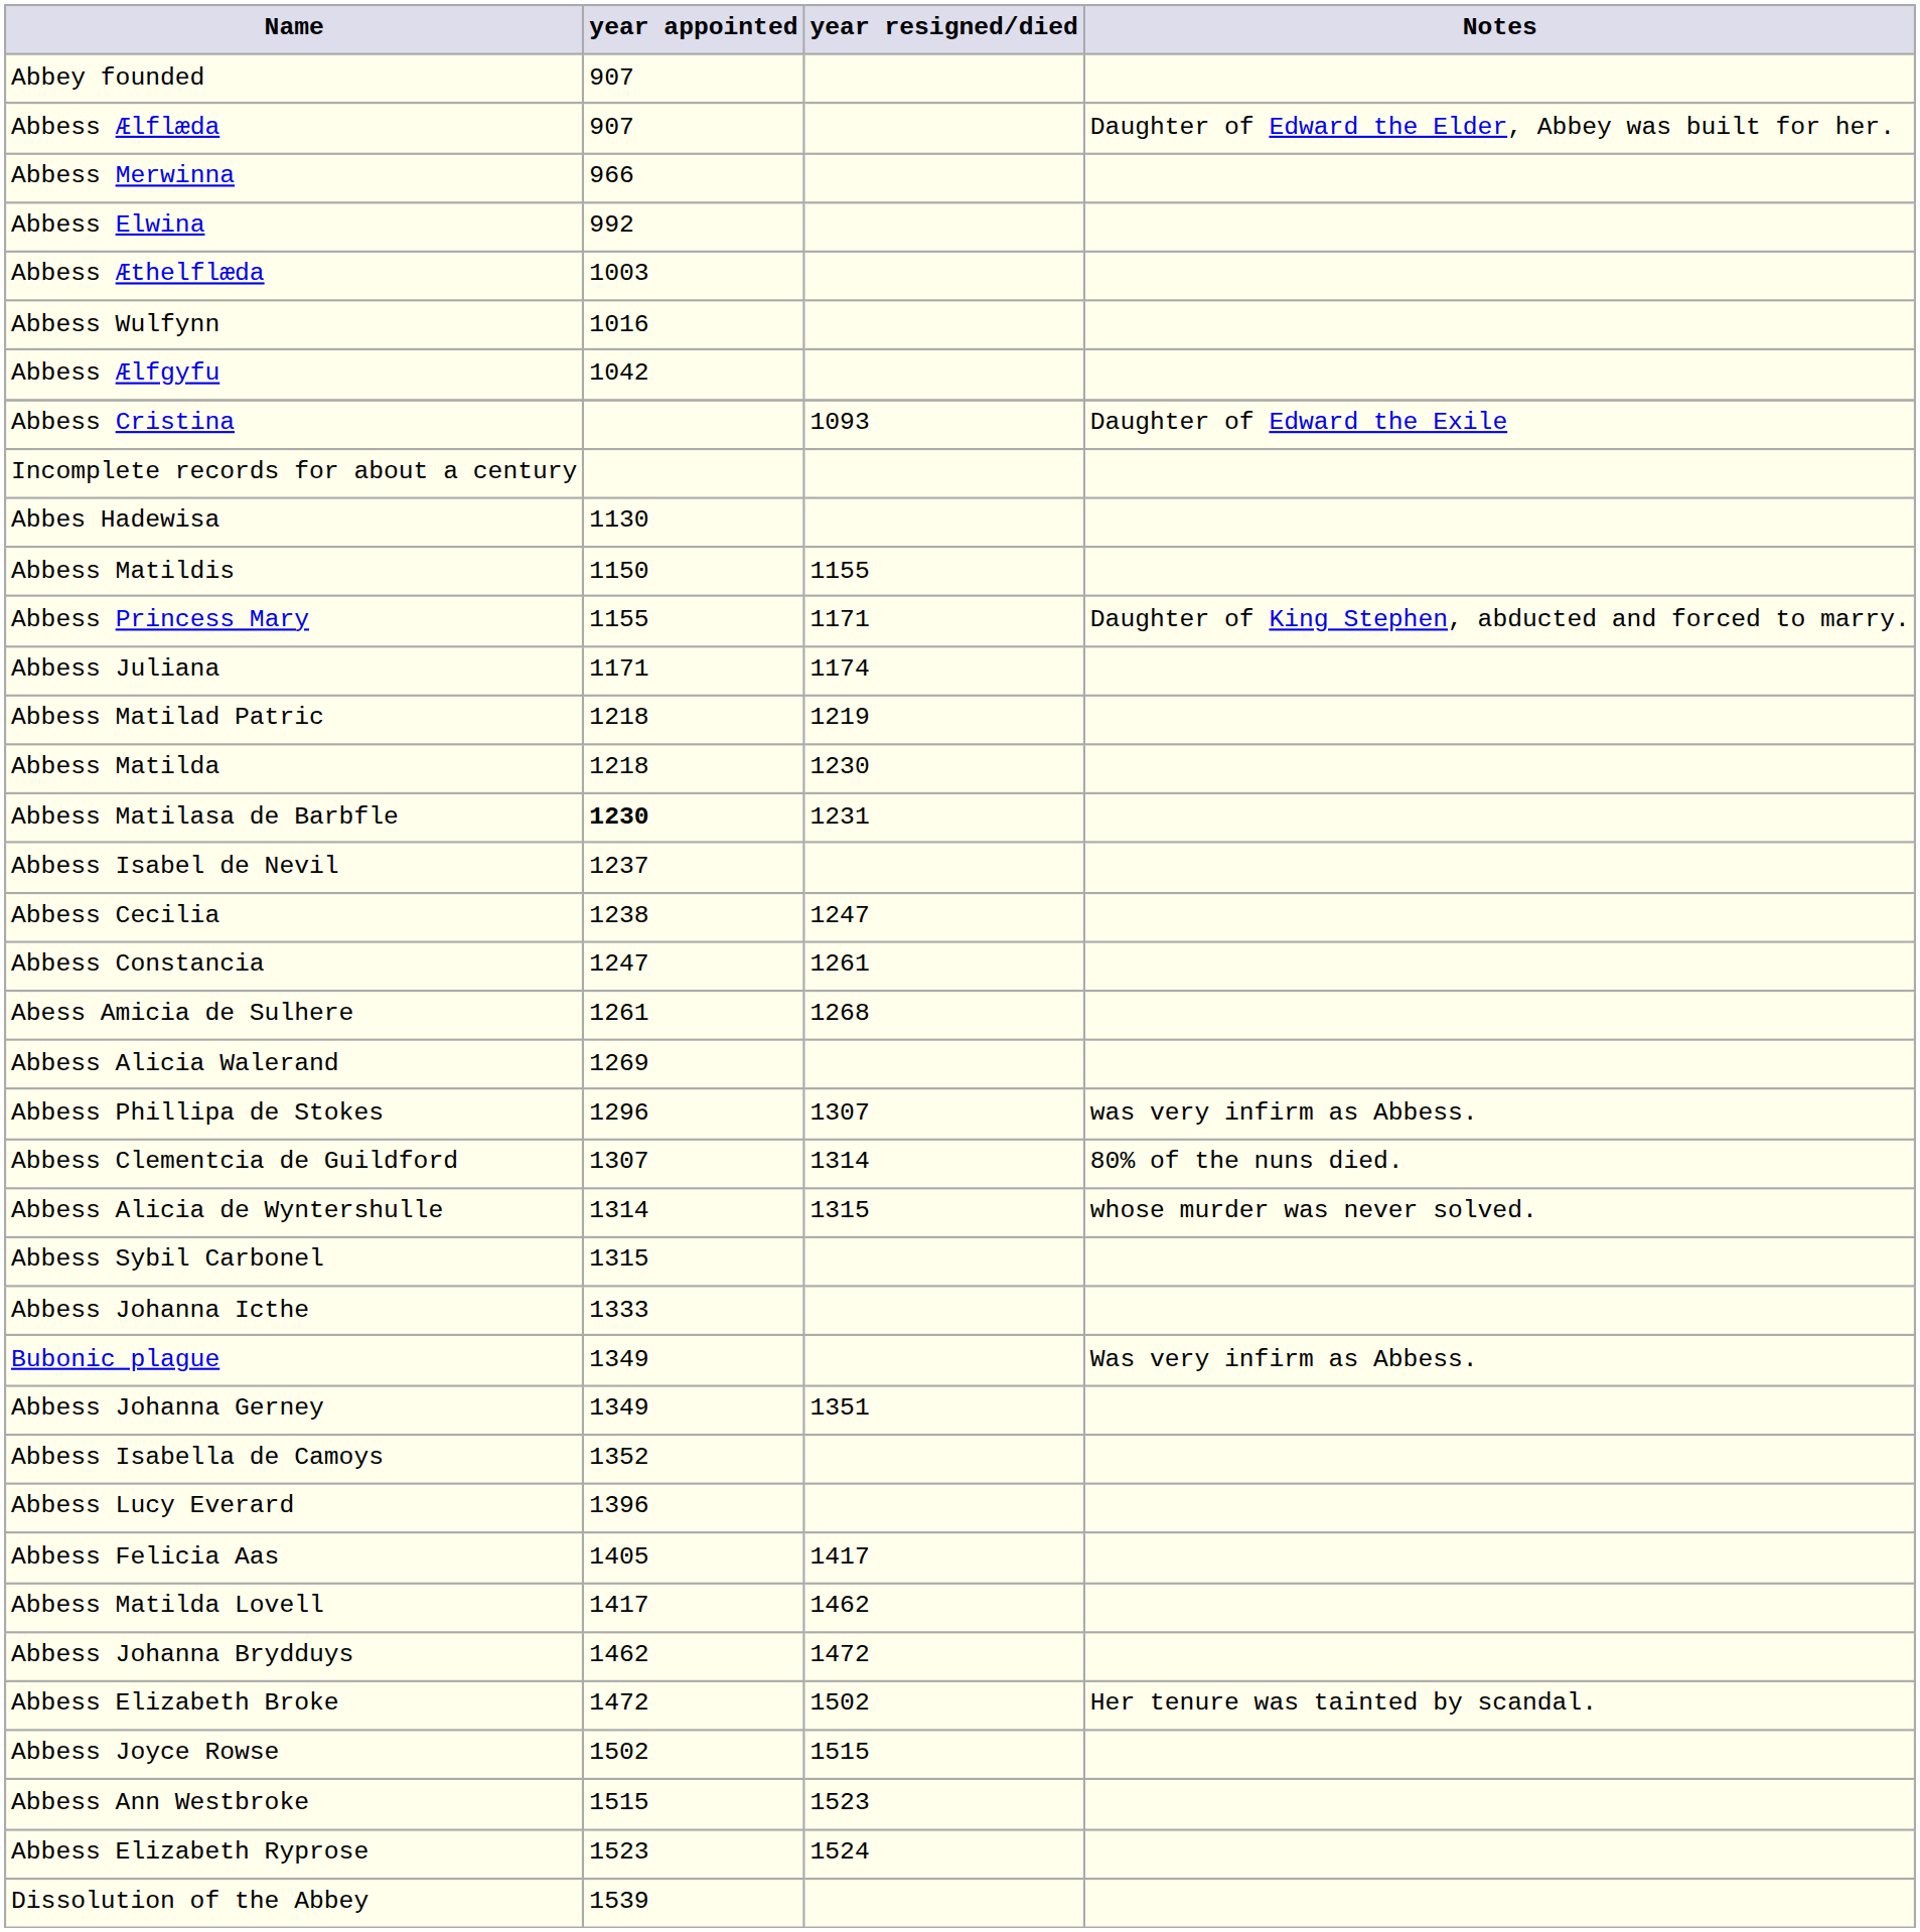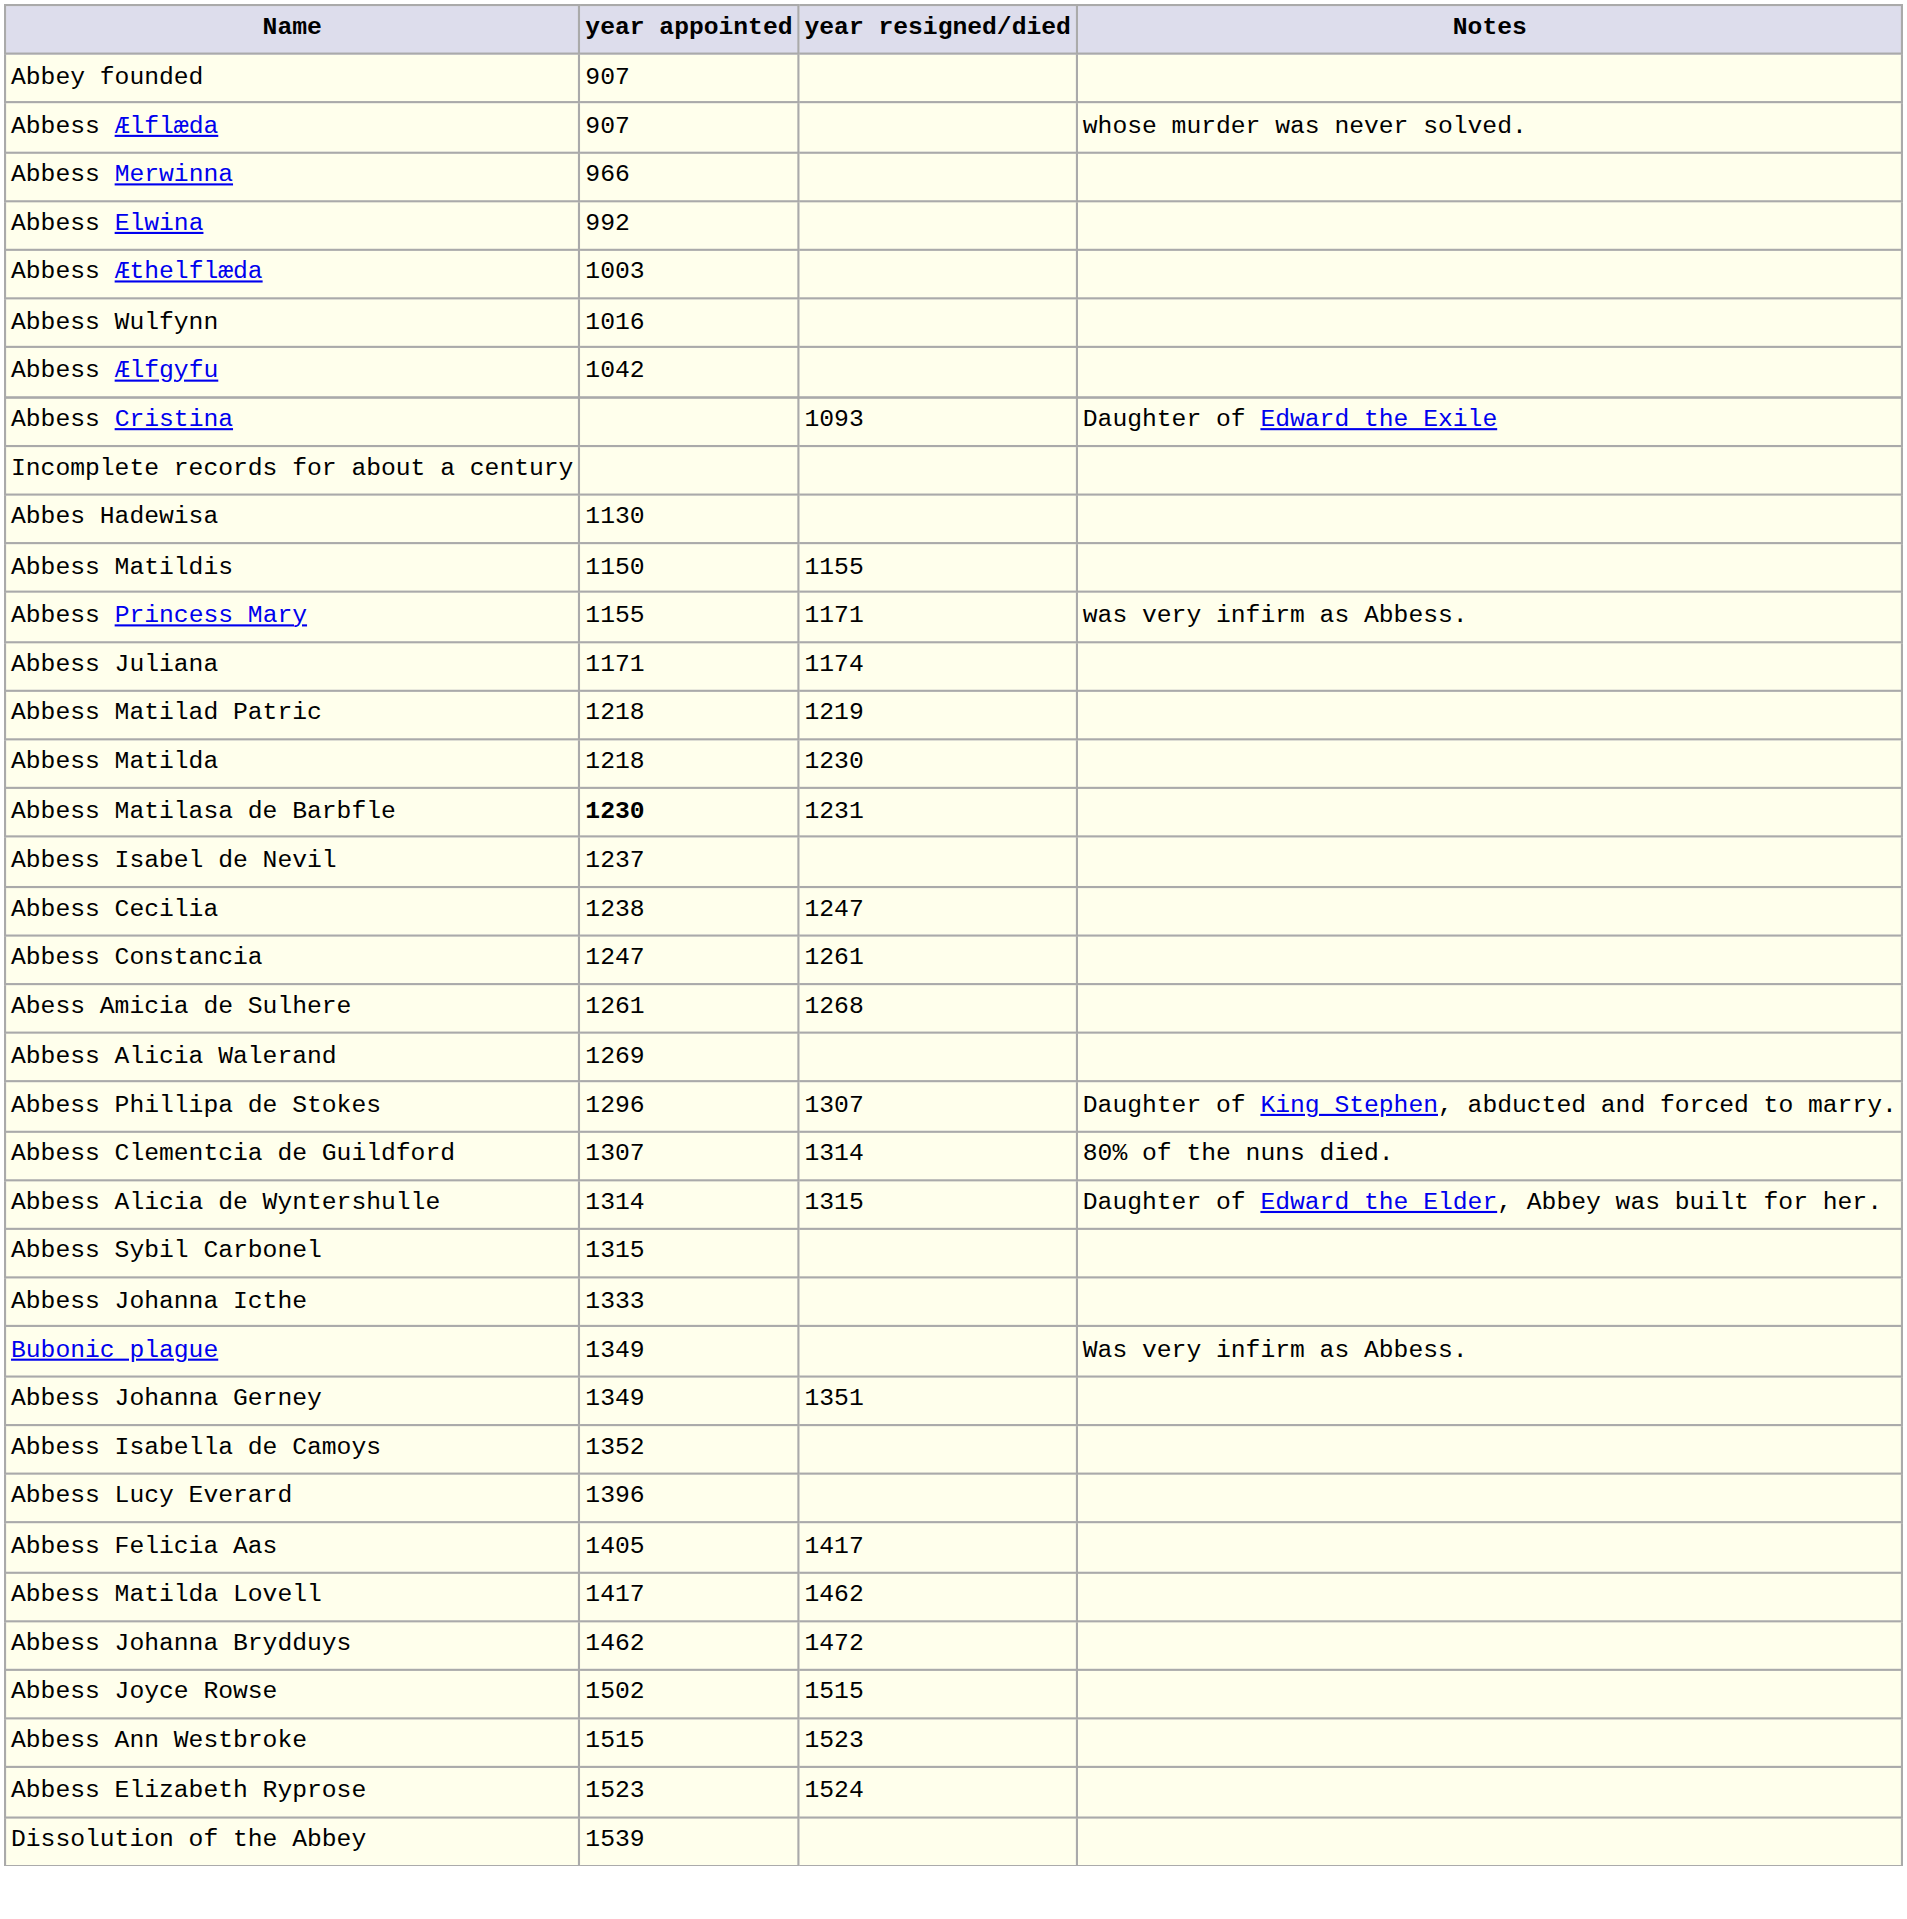 <table class="sortable wikitable" style="font-size:90%; border:0; text-align:left; line-height:150%;">
 <tr align=left>
 <th style="background:#ddddec">Name</th>
 <th style="background:#ddddec">year appointed</th>
 <th style="background:#ddddec">year resigned/died</th>
 <th style="background:#ddddec">Notes</th>
 </tr>
 <tr style="vertical-align:top; background:#ffffec;">
 <td>Abbey founded</td>
 <td>907</td>
 <td></td>
 <td></td>
 </tr>
 <tr style="vertical-align:top; background:#ffffec;">
 <td>Abbess	<a href='#'>Ælflæda</a></td>
 <td>907</td>
 <td></td>
-<td>Daughter of <a href='#'>Edward the Elder</a>, Abbey was built for her.</td>
+<td>whose murder was never solved.</td>
 </tr>
 <tr style="vertical-align:top; background:#ffffec;">
 <td>Abbess <a href='#'>Merwinna</a></td>
 <td>966</td>
 <td></td>
 <td></td>
 </tr>
 <tr style="vertical-align:top; background:#ffffec;">
 <td>Abbess <a href='#'>Elwina</a></td>
 <td>992</td>
 <td></td>
 <td></td>
 </tr>
 <tr style="vertical-align:top; background:#ffffec;">
 <td>Abbess <a href='#'>Æthelflæda</a></td>
 <td>1003</td>
 <td></td>
 <td></td>
 </tr>
 <tr style="vertical-align:top; background:#ffffec;">
 <td>Abbess Wulfynn</td>
 <td>1016</td>
 <td></td>
 <td></td>
 </tr>
 <tr style="vertical-align:top; background:#ffffec;">
 <td>Abbess <a href='#'>Ælfgyfu</a></td>
 <td>1042</td>
 <td></td>
 <td></td>
 </tr>
 <tr style="vertical-align:top; background:#ffffec;">
 </tr>
 <tr style="vertical-align:top; background:#ffffec;">
 <td>Abbess	<a href='#'>Cristina</a></td>
 <td></td>
 <td>1093</td>
 <td>Daughter of <a href='#'>Edward the Exile</a></td>
 </tr>
 <tr style="vertical-align:top; background:#ffffec;">
 <td>Incomplete records for about a century</td>
 <td></td>
 <td></td>
 <td></td>
 </tr>
 <tr style="vertical-align:top; background:#ffffec;">
 <td>Abbes Hadewisa</td>
 <td>1130</td>
 <td></td>
 <td></td>
 </tr>
 <tr style="vertical-align:top; background:#ffffec;">
 <td>Abbess Matildis</td>
 <td>1150</td>
 <td>1155</td>
 <td></td>
 </tr>
 <tr style="vertical-align:top; background:#ffffec;">
 <td>Abbess <a href='#'>Princess Mary</a></td>
 <td>1155</td>
 <td>1171</td>
-<td>Daughter of <a href='#'>King Stephen</a>, abducted and forced to marry.</td>
+<td>was very infirm as Abbess.</td>
 </tr>
 <tr style="vertical-align:top; background:#ffffec;">
 <td>Abbess Juliana</td>
 <td>1171</td>
 <td>1174</td>
 <td></td>
 </tr>
 <tr style="vertical-align:top; background:#ffffec;">
 <td>Abbess Matilad Patric</td>
 <td>1218</td>
 <td>1219</td>
 <td></td>
 </tr>
 <tr style="vertical-align:top; background:#ffffec;">
 <td>Abbess Matilda</td>
 <td>1218</td>
 <td>1230</td>
 <td></td>
 </tr>
 <tr style="vertical-align:top; background:#ffffec;">
 <td>Abbess Matilasa de Barbfle</td>
 <td><strong>1230</strong></td>
 <td>1231</td>
 <td></td>
 </tr>
 <tr style="vertical-align:top; background:#ffffec;">
 <td>Abbess Isabel de Nevil</td>
 <td>1237</td>
 <td></td>
 <td></td>
 </tr>
 <tr style="vertical-align:top; background:#ffffec;">
 <td>Abbess Cecilia</td>
 <td>1238</td>
 <td>1247</td>
 <td></td>
 </tr>
 <tr style="vertical-align:top; background:#ffffec;">
 <td>Abbess Constancia</td>
 <td>1247</td>
 <td>1261</td>
 <td></td>
 </tr>
 <tr style="vertical-align:top; background:#ffffec;">
 <td>Abess Amicia de Sulhere</td>
 <td>1261</td>
 <td>1268</td>
 <td></td>
 </tr>
 <tr style="vertical-align:top; background:#ffffec;">
 <td>Abbess Alicia Walerand</td>
 <td>1269</td>
 <td></td>
 <td></td>
 </tr>
 <tr style="vertical-align:top; background:#ffffec;">
 <td>Abbess Phillipa de Stokes</td>
 <td>1296</td>
 <td>1307</td>
-<td>was very infirm as Abbess.</td>
+<td>Daughter of <a href='#'>King Stephen</a>, abducted and forced to marry.</td>
 </tr>
 <tr style="vertical-align:top; background:#ffffec;">
 <td>Abbess Clementcia de Guildford</td>
 <td>1307</td>
 <td>1314</td>
 <td>80% of the nuns died.</td>
 </tr>
 <tr style="vertical-align:top; background:#ffffec;">
 <td>Abbess Alicia de Wyntershulle</td>
 <td>1314</td>
 <td>1315</td>
-<td>whose murder was never solved.</td>
+<td>Daughter of <a href='#'>Edward the Elder</a>, Abbey was built for her.</td>
 </tr>
 <tr style="vertical-align:top; background:#ffffec;">
 <td>Abbess Sybil Carbonel</td>
 <td>1315</td>
 <td></td>
 <td></td>
 </tr>
 <tr style="vertical-align:top; background:#ffffec;">
 <td>Abbess Johanna Icthe</td>
 <td>1333</td>
 <td></td>
 <td></td>
 </tr>
 <tr style="vertical-align:top; background:#ffffec;">
 <td><a href='#'>Bubonic plague</a></td>
 <td>1349</td>
 <td></td>
 <td>Was very infirm as Abbess.</td>
 </tr>
 <tr style="vertical-align:top; background:#ffffec;">
 <td>Abbess Johanna Gerney</td>
 <td>1349</td>
 <td>1351</td>
 <td></td>
 </tr>
 <tr style="vertical-align:top; background:#ffffec;">
 <td>Abbess Isabella de Camoys</td>
 <td>1352</td>
 <td></td>
 <td></td>
 </tr>
 <tr style="vertical-align:top; background:#ffffec;">
 <td>Abbess Lucy Everard</td>
 <td>1396</td>
 <td></td>
 <td></td>
 </tr>
 <tr style="vertical-align:top; background:#ffffec;">
 <td>Abbess Felicia Aas</td>
 <td>1405</td>
 <td>1417</td>
 <td></td>
 </tr>
 <tr style="vertical-align:top; background:#ffffec;">
 <td>Abbess Matilda Lovell</td>
 <td>1417</td>
 <td>1462</td>
 <td></td>
 </tr>
 <tr style="vertical-align:top; background:#ffffec;">
 <td>Abbess Johanna Brydduys</td>
 <td>1462</td>
 <td>1472</td>
 <td></td>
 </tr>
 <tr style="vertical-align:top; background:#ffffec;">
-<td>Abbess Elizabeth Broke</td>
-<td>1472</td>
-<td>1502</td>
-<td>Her tenure was tainted by scandal.</td>
-</tr>
-<tr style="vertical-align:top; background:#ffffec;">
 <td>Abbess Joyce Rowse</td>
 <td>1502</td>
 <td>1515</td>
 <td></td>
 </tr>
 <tr style="vertical-align:top; background:#ffffec;">
 <td>Abbess Ann Westbroke</td>
 <td>1515</td>
 <td>1523</td>
 <td></td>
 </tr>
 <tr style="vertical-align:top; background:#ffffec;">
 <td>Abbess Elizabeth Ryprose</td>
 <td>1523</td>
 <td>1524</td>
 <td></td>
 </tr>
 <tr style="vertical-align:top; background:#ffffec;">
 <td>Dissolution of the Abbey</td>
 <td>1539</td>
 <td></td>
 <td></td>
 </tr>
 </table>
